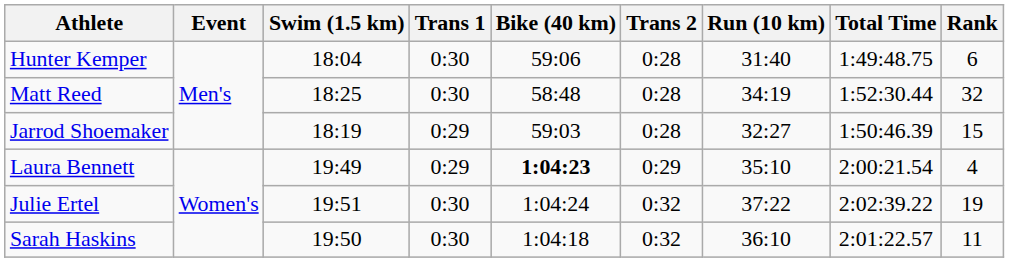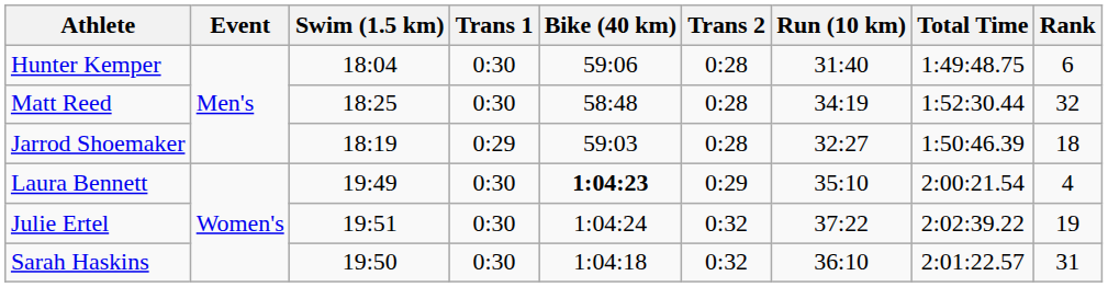 <table class=wikitable style=font-size:90%;text-align:center>
 <tr>
 <th>Athlete</th>
 <th>Event</th>
 <th>Swim (1.5 km)</th>
 <th>Trans 1</th>
 <th>Bike (40 km)</th>
 <th>Trans 2</th>
 <th>Run (10 km)</th>
 <th>Total Time</th>
 <th>Rank</th>
 </tr>
 <tr>
 <td align=left><a href='#'>Hunter Kemper</a></td>
 <td align=left rowspan=3><a href='#'>Men's</a></td>
 <td>18:04</td>
 <td>0:30</td>
 <td>59:06</td>
 <td>0:28</td>
 <td>31:40</td>
 <td>1:49:48.75</td>
 <td>6</td>
 </tr>
 <tr>
 <td align=left><a href='#'>Matt Reed</a></td>
 <td>18:25</td>
 <td>0:30</td>
 <td>58:48</td>
 <td>0:28</td>
 <td>34:19</td>
 <td>1:52:30.44</td>
 <td>32</td>
 </tr>
 <tr>
 <td align=left><a href='#'>Jarrod Shoemaker</a></td>
 <td>18:19</td>
 <td>0:29</td>
 <td>59:03</td>
 <td>0:28</td>
 <td>32:27</td>
 <td>1:50:46.39</td>
-<td>15</td>
+<td>18</td>
 </tr>
 <tr>
 <td align=left><a href='#'>Laura Bennett</a></td>
 <td align=left rowspan=3><a href='#'>Women's</a></td>
 <td>19:49</td>
-<td>0:29</td>
+<td>0:30</td>
 <td><strong>1:04:23</strong></td>
 <td>0:29</td>
 <td>35:10</td>
 <td>2:00:21.54</td>
 <td>4</td>
 </tr>
 <tr>
 <td align=left><a href='#'>Julie Ertel</a></td>
 <td>19:51</td>
 <td>0:30</td>
 <td>1:04:24</td>
 <td>0:32</td>
 <td>37:22</td>
 <td>2:02:39.22</td>
 <td>19</td>
 </tr>
 <tr>
 <td align=left><a href='#'>Sarah Haskins</a></td>
 <td>19:50</td>
 <td>0:30</td>
 <td>1:04:18</td>
 <td>0:32</td>
 <td>36:10</td>
 <td>2:01:22.57</td>
-<td>11</td>
+<td>31</td>
 </tr>
 </table>
